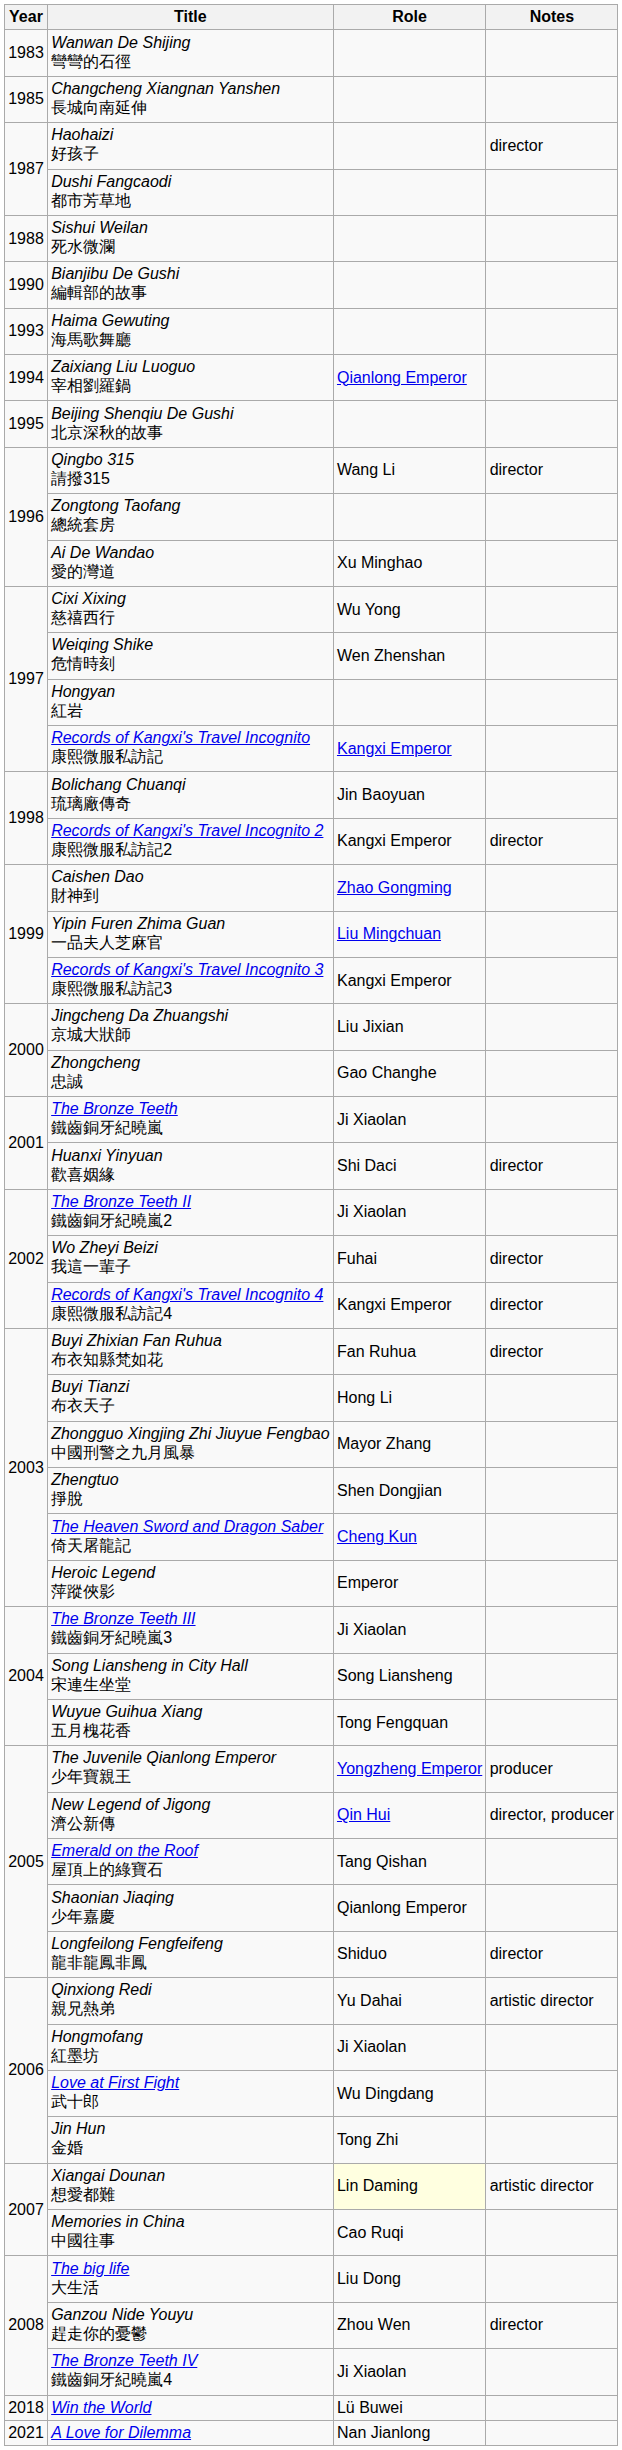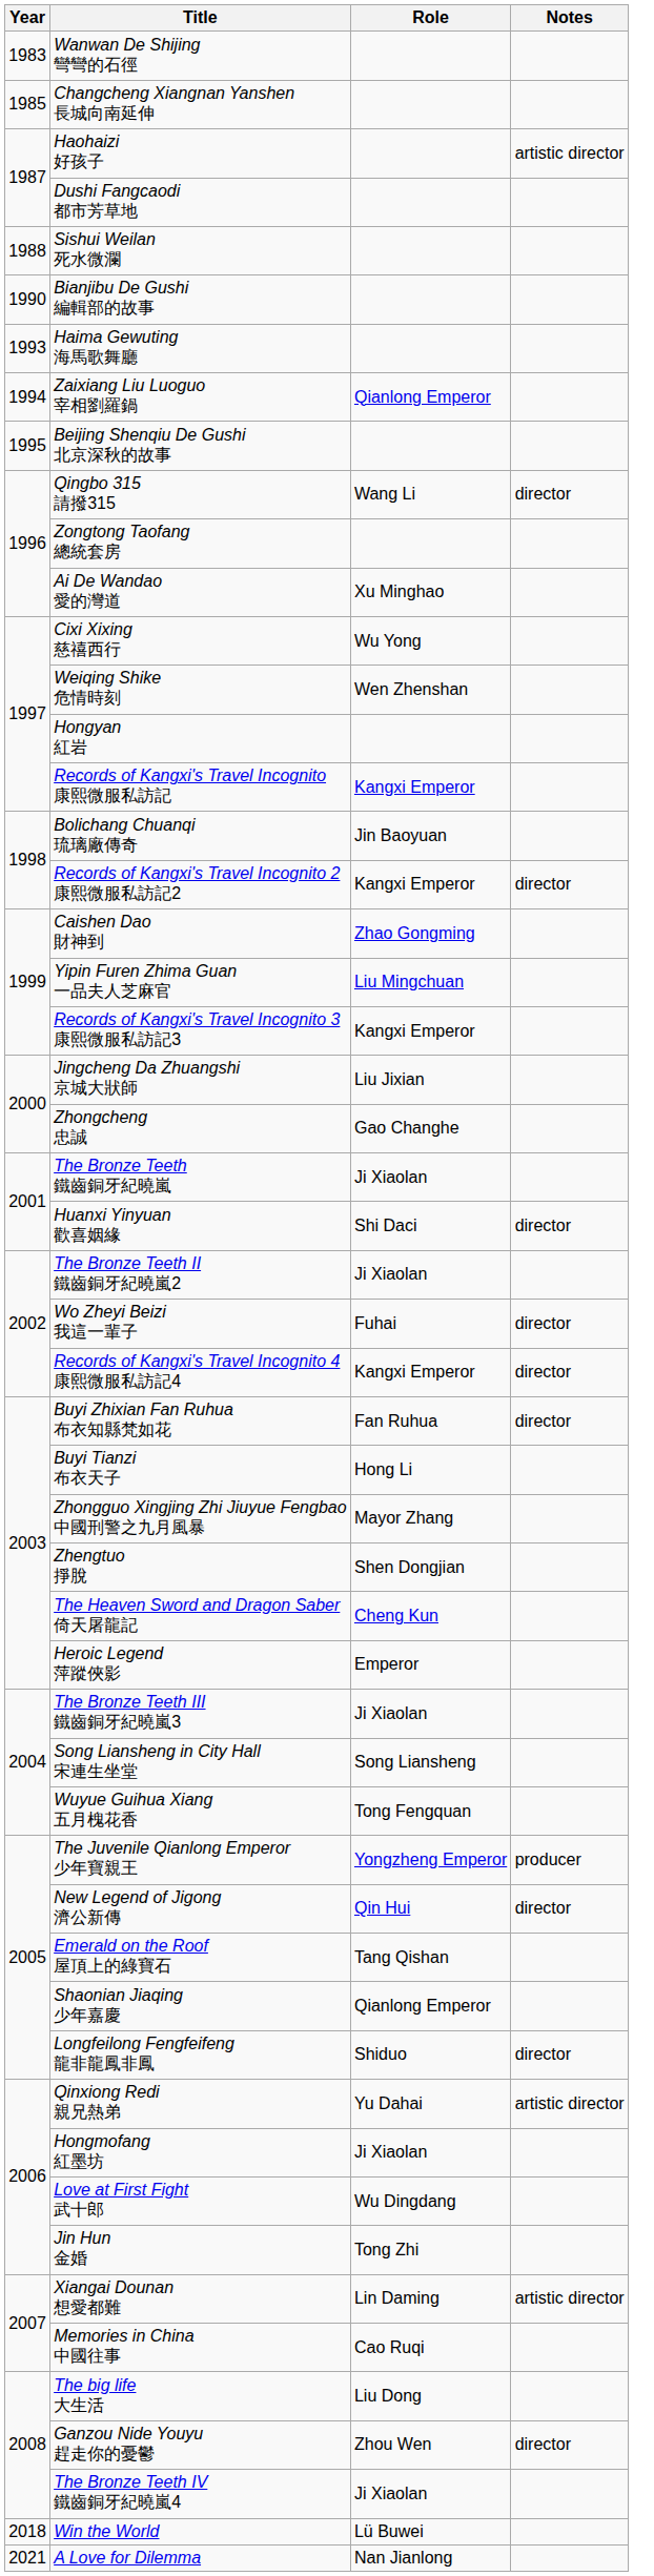 <table class="wikitable">
 <tr>
 <th>Year</th>
 <th>Title</th>
 <th>Role</th>
 <th>Notes</th>
 </tr>
 <tr>
 <td>1983</td>
 <td><em>Wanwan De Shijing</em><br>彎彎的石徑</td>
 <td></td>
 <td></td>
 </tr>
 <tr>
 <td>1985</td>
 <td><em>Changcheng Xiangnan Yanshen</em><br>長城向南延伸</td>
 <td></td>
 <td></td>
 </tr>
 <tr>
 <td rowspan=2>1987</td>
 <td><em>Haohaizi</em><br>好孩子</td>
 <td></td>
-<td>director</td>
+<td>artistic director</td>
 </tr>
 <tr>
 <td><em>Dushi Fangcaodi</em><br>都市芳草地</td>
 <td></td>
 <td></td>
 </tr>
 <tr>
 <td>1988</td>
 <td><em>Sishui Weilan</em><br>死水微瀾</td>
 <td></td>
 <td></td>
 </tr>
 <tr>
 <td>1990</td>
 <td><em>Bianjibu De Gushi</em><br>編輯部的故事</td>
 <td></td>
 <td></td>
 </tr>
 <tr>
 <td>1993</td>
 <td><em>Haima Gewuting</em><br>海馬歌舞廳</td>
 <td></td>
 <td></td>
 </tr>
 <tr>
 <td>1994</td>
 <td><em>Zaixiang Liu Luoguo</em><br>宰相劉羅鍋</td>
 <td><a href='#'>Qianlong Emperor</a></td>
 <td></td>
 </tr>
 <tr>
 <td>1995</td>
 <td><em>Beijing Shenqiu De Gushi</em><br>北京深秋的故事</td>
 <td></td>
 <td></td>
 </tr>
 <tr>
 <td rowspan=3>1996</td>
 <td><em>Qingbo 315</em><br>請撥315</td>
 <td>Wang Li</td>
 <td>director</td>
 </tr>
 <tr>
 <td><em>Zongtong Taofang</em><br>總統套房</td>
 <td></td>
 <td></td>
 </tr>
 <tr>
 <td><em>Ai De Wandao</em><br>愛的灣道</td>
 <td>Xu Minghao</td>
 <td></td>
 </tr>
 <tr>
 <td rowspan=4>1997</td>
 <td><em>Cixi Xixing</em><br>慈禧西行</td>
 <td>Wu Yong</td>
 <td></td>
 </tr>
 <tr>
 <td><em>Weiqing Shike</em><br>危情時刻</td>
 <td>Wen Zhenshan</td>
 <td></td>
 </tr>
 <tr>
 <td><em>Hongyan</em><br>紅岩</td>
 <td></td>
 <td></td>
 </tr>
 <tr>
 <td><em><a href='#'>Records of Kangxi's Travel Incognito</a></em><br>康熙微服私訪記</td>
 <td><a href='#'>Kangxi Emperor</a></td>
 <td></td>
 </tr>
 <tr>
 <td rowspan=2>1998</td>
 <td><em>Bolichang Chuanqi</em><br>琉璃廠傳奇</td>
 <td>Jin Baoyuan</td>
 <td></td>
 </tr>
 <tr>
 <td><em><a href='#'>Records of Kangxi's Travel Incognito 2</a></em><br>康熙微服私訪記2</td>
 <td>Kangxi Emperor</td>
 <td>director</td>
 </tr>
 <tr>
 <td rowspan=3>1999</td>
 <td><em>Caishen Dao</em><br>財神到</td>
 <td><a href='#'>Zhao Gongming</a></td>
 <td></td>
 </tr>
 <tr>
 <td><em>Yipin Furen Zhima Guan</em><br>一品夫人芝麻官</td>
 <td><a href='#'>Liu Mingchuan</a></td>
 <td></td>
 </tr>
 <tr>
 <td><em><a href='#'>Records of Kangxi's Travel Incognito 3</a></em><br>康熙微服私訪記3</td>
 <td>Kangxi Emperor</td>
 <td></td>
 </tr>
 <tr>
 <td rowspan=2>2000</td>
 <td><em>Jingcheng Da Zhuangshi</em><br>京城大狀師</td>
 <td>Liu Jixian</td>
 <td></td>
 </tr>
 <tr>
 <td><em>Zhongcheng</em><br>忠誠</td>
 <td>Gao Changhe</td>
 <td></td>
 </tr>
 <tr>
 <td rowspan=2>2001</td>
 <td><em><a href='#'>The Bronze Teeth</a></em><br>鐵齒銅牙紀曉嵐</td>
 <td>Ji Xiaolan</td>
 <td></td>
 </tr>
 <tr>
 <td><em>Huanxi Yinyuan</em><br>歡喜姻緣</td>
 <td>Shi Daci</td>
 <td>director</td>
 </tr>
 <tr>
 <td rowspan=3>2002</td>
 <td><em><a href='#'>The Bronze Teeth II</a></em><br>鐵齒銅牙紀曉嵐2</td>
 <td>Ji Xiaolan</td>
 <td></td>
 </tr>
 <tr>
 <td><em>Wo Zheyi Beizi</em><br>我這一輩子</td>
 <td>Fuhai</td>
 <td>director</td>
 </tr>
 <tr>
 <td><em><a href='#'>Records of Kangxi's Travel Incognito 4</a></em><br>康熙微服私訪記4</td>
 <td>Kangxi Emperor</td>
 <td>director</td>
 </tr>
 <tr>
 <td rowspan=6>2003</td>
 <td><em>Buyi Zhixian Fan Ruhua</em><br>布衣知縣梵如花</td>
 <td>Fan Ruhua</td>
 <td>director</td>
 </tr>
 <tr>
 <td><em>Buyi Tianzi</em><br>布衣天子</td>
 <td>Hong Li</td>
 <td></td>
 </tr>
 <tr>
 <td><em>Zhongguo Xingjing Zhi Jiuyue Fengbao</em><br>中國刑警之九月風暴</td>
 <td>Mayor Zhang</td>
 <td></td>
 </tr>
 <tr>
 <td><em>Zhengtuo</em><br>掙脫</td>
 <td>Shen Dongjian</td>
 <td></td>
 </tr>
 <tr>
 <td><em><a href='#'>The Heaven Sword and Dragon Saber</a></em><br>倚天屠龍記</td>
 <td><a href='#'>Cheng Kun</a></td>
 <td></td>
 </tr>
 <tr>
 <td><em>Heroic Legend</em><br>萍蹤俠影</td>
 <td>Emperor</td>
 <td></td>
 </tr>
 <tr>
 <td rowspan=3>2004</td>
 <td><em><a href='#'>The Bronze Teeth III</a></em><br>鐵齒銅牙紀曉嵐3</td>
 <td>Ji Xiaolan</td>
 <td></td>
 </tr>
 <tr>
 <td><em>Song Liansheng in City Hall</em><br>宋連生坐堂</td>
 <td>Song Liansheng</td>
 <td></td>
 </tr>
 <tr>
 <td><em>Wuyue Guihua Xiang</em><br>五月槐花香</td>
 <td>Tong Fengquan</td>
 <td></td>
 </tr>
 <tr>
 <td rowspan=5>2005</td>
 <td><em>The Juvenile Qianlong Emperor</em><br>少年寶親王</td>
 <td><a href='#'>Yongzheng Emperor</a></td>
 <td>producer</td>
 </tr>
 <tr>
 <td><em>New Legend of Jigong</em><br>濟公新傳</td>
 <td><a href='#'>Qin Hui</a></td>
-<td>director, producer</td>
+<td>director</td>
 </tr>
 <tr>
 <td><em><a href='#'>Emerald on the Roof</a></em><br>屋頂上的綠寶石</td>
 <td>Tang Qishan</td>
 <td></td>
 </tr>
 <tr>
 <td><em>Shaonian Jiaqing</em><br>少年嘉慶</td>
 <td>Qianlong Emperor</td>
 <td></td>
 </tr>
 <tr>
 <td><em>Longfeilong Fengfeifeng</em><br>龍非龍鳳非鳳</td>
 <td>Shiduo</td>
 <td>director</td>
 </tr>
 <tr>
 <td rowspan=4>2006</td>
 <td><em>Qinxiong Redi</em><br>親兄熱弟</td>
 <td>Yu Dahai</td>
 <td>artistic director</td>
 </tr>
 <tr>
 <td><em>Hongmofang</em><br>紅墨坊</td>
 <td>Ji Xiaolan</td>
 <td></td>
 </tr>
 <tr>
 <td><em><a href='#'>Love at First Fight</a></em><br>武十郎</td>
 <td>Wu Dingdang</td>
 <td></td>
 </tr>
 <tr>
 <td><em>Jin Hun</em><br>金婚</td>
 <td>Tong Zhi</td>
 <td></td>
 </tr>
 <tr>
 <td rowspan=2>2007</td>
 <td><em>Xiangai Dounan</em><br>想愛都難</td>
-<td style="background: lightyellow;">Lin Daming</td>
+<td>Lin Daming</td>
 <td>artistic director</td>
 </tr>
 <tr>
 <td><em>Memories in China</em><br>中國往事</td>
 <td>Cao Ruqi</td>
 <td></td>
 </tr>
 <tr>
 <td rowspan=3>2008</td>
 <td><em><a href='#'>The big life</a></em><br>大生活</td>
 <td>Liu Dong</td>
 <td></td>
 </tr>
 <tr>
 <td><em>Ganzou Nide Youyu</em><br>趕走你的憂鬱</td>
 <td>Zhou Wen</td>
 <td>director</td>
 </tr>
 <tr>
 <td><em><a href='#'>The Bronze Teeth IV</a></em><br>鐵齒銅牙紀曉嵐4</td>
 <td>Ji Xiaolan</td>
 <td></td>
 </tr>
 <tr>
 <td>2018</td>
 <td><em><a href='#'>Win the World</a></em></td>
 <td>Lü Buwei</td>
 <td></td>
 </tr>
 <tr>
 <td>2021</td>
 <td><em><a href='#'>A Love for Dilemma</a></em></td>
 <td>Nan Jianlong</td>
 <td></td>
 </tr>
 </table>
